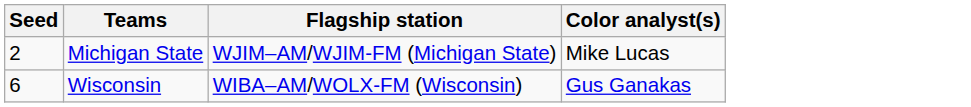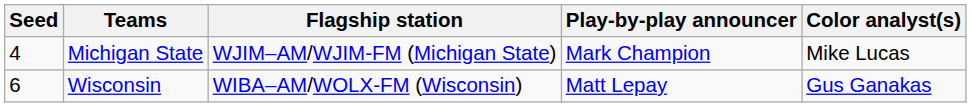 <table class="wikitable">
 <tr>
 <th>Seed</th>
 <th>Teams</th>
 <th>Flagship station</th>
+<th>Play-by-play announcer</th>
 <th>Color analyst(s)</th>
 </tr>
 <tr>
-<td>2</td>
+<td>4</td>
 <td><a href='#'>Michigan State</a></td>
 <td><a href='#'>WJIM–AM</a>/<a href='#'>WJIM-FM</a> (<a href='#'>Michigan State</a>)</td>
+<td><a href='#'>Mark Champion</a></td>
 <td>Mike Lucas</td>
 </tr>
 <tr>
 <td>6</td>
 <td><a href='#'>Wisconsin</a></td>
 <td><a href='#'>WIBA–AM</a>/<a href='#'>WOLX-FM</a> (<a href='#'>Wisconsin</a>)</td>
+<td><a href='#'>Matt Lepay</a></td>
 <td><a href='#'>Gus Ganakas</a></td>
 </tr>
 </table>
